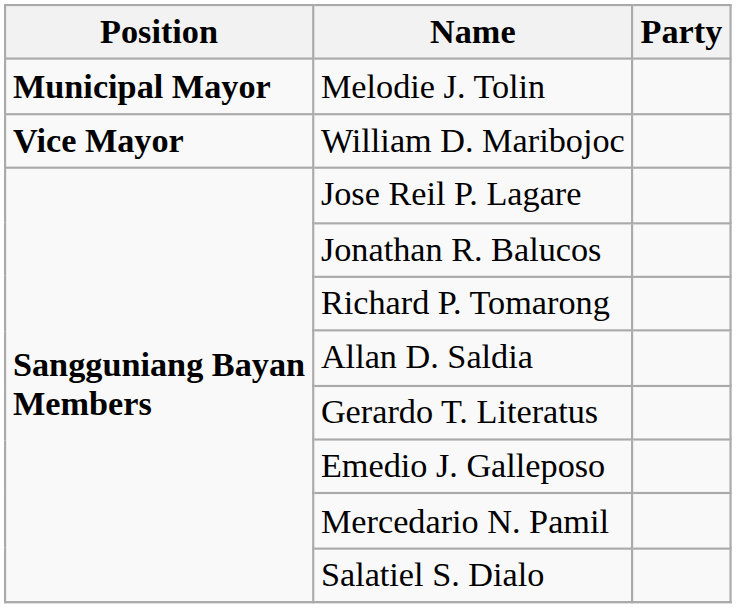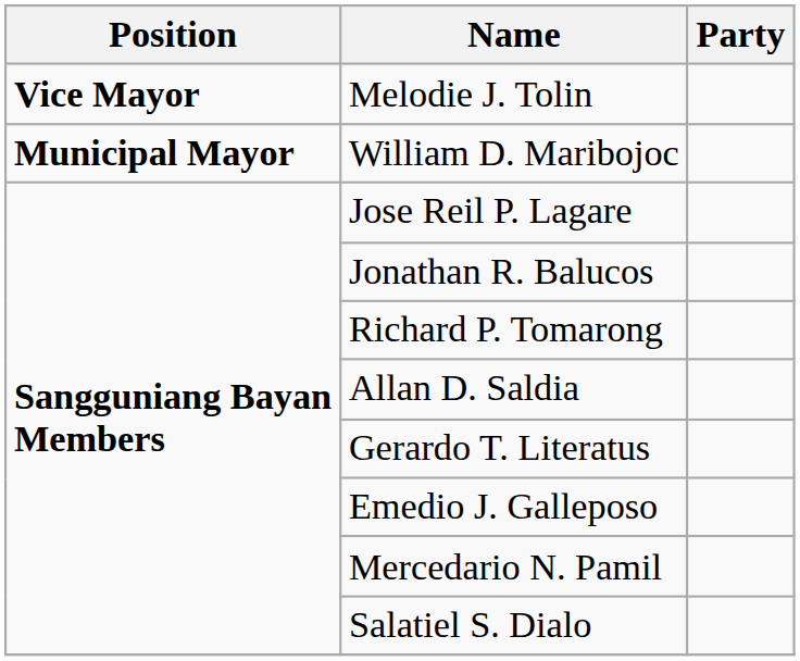 <table class=wikitable>
 <tr>
 <th>Position</th>
 <th>Name</th>
 <th colspan=2>Party</th>
 </tr>
 <tr>
-<td><strong>Municipal Mayor</strong></td>
+<td><strong>Vice Mayor</strong></td>
 <td>Melodie J. Tolin</td>
 <td></td>
 </tr>
 <tr>
-<td><strong>Vice Mayor</strong></td>
+<td><strong>Municipal Mayor</strong></td>
 <td>William D. Maribojoc</td>
 <td></td>
 </tr>
 <tr>
 <td rowspan=8><strong>Sangguniang Bayan<br>Members</strong></td>
 <td>Jose Reil P. Lagare</td>
 <td></td>
 </tr>
 <tr>
 <td>Jonathan R. Balucos</td>
 <td></td>
 </tr>
 <tr>
 <td>Richard P. Tomarong</td>
 <td></td>
 </tr>
 <tr>
 <td>Allan D. Saldia</td>
 <td></td>
 </tr>
 <tr>
 <td>Gerardo T. Literatus</td>
 <td></td>
 </tr>
 <tr>
 <td>Emedio J. Galleposo</td>
 <td></td>
 </tr>
 <tr>
 <td>Mercedario N. Pamil</td>
 <td></td>
 </tr>
 <tr>
 <td>Salatiel S. Dialo</td>
 <td></td>
 </tr>
 <tr>
 </tr>
 </table>
